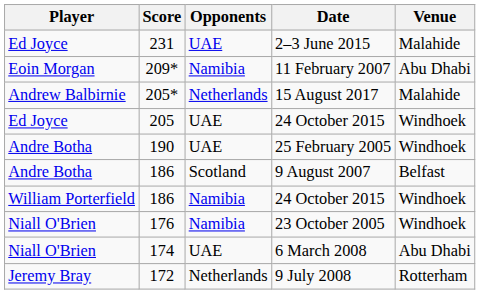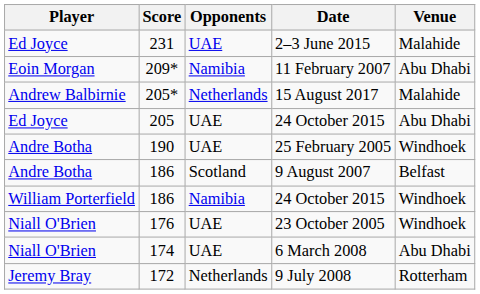 <table class="wikitable">
 <tr>
 <th>Player</th>
 <th>Score</th>
 <th>Opponents</th>
 <th>Date</th>
 <th>Venue</th>
 </tr>
 <tr>
 <td><a href='#'>Ed Joyce</a></td>
 <td style="text-align:center;">231</td>
 <td><a href='#'>UAE</a></td>
 <td>2–3 June 2015</td>
 <td>Malahide</td>
 </tr>
 <tr>
 <td><a href='#'>Eoin Morgan</a></td>
 <td style="text-align:center;">209*</td>
 <td><a href='#'>Namibia</a></td>
 <td>11 February 2007</td>
 <td>Abu Dhabi</td>
 </tr>
 <tr>
 <td><a href='#'>Andrew Balbirnie</a></td>
 <td style="text-align:center;">205*</td>
 <td><a href='#'>Netherlands</a></td>
 <td>15 August 2017</td>
 <td>Malahide</td>
 </tr>
 <tr>
 <td><a href='#'>Ed Joyce</a></td>
 <td style="text-align:center;">205</td>
 <td>UAE</td>
 <td>24 October 2015</td>
-<td>Windhoek</td>
+<td>Abu Dhabi</td>
 </tr>
 <tr>
 <td><a href='#'>Andre Botha</a></td>
 <td style="text-align:center;">190</td>
 <td>UAE</td>
 <td>25 February 2005</td>
 <td>Windhoek</td>
 </tr>
 <tr>
 <td><a href='#'>Andre Botha</a></td>
 <td style="text-align:center;">186</td>
 <td>Scotland</td>
 <td>9 August 2007</td>
 <td>Belfast</td>
 </tr>
 <tr>
 <td><a href='#'>William Porterfield</a></td>
 <td style="text-align:center;">186</td>
 <td><a href='#'>Namibia</a></td>
 <td>24 October 2015</td>
 <td>Windhoek</td>
 </tr>
 <tr>
 <td><a href='#'>Niall O'Brien</a></td>
 <td style="text-align:center;">176</td>
-<td><a href='#'>Namibia</a></td>
+<td>UAE</td>
 <td>23 October 2005</td>
 <td>Windhoek</td>
 </tr>
 <tr>
 <td><a href='#'>Niall O'Brien</a></td>
 <td style="text-align:center;">174</td>
 <td>UAE</td>
 <td>6 March 2008</td>
 <td>Abu Dhabi</td>
 </tr>
 <tr>
 <td><a href='#'>Jeremy Bray</a></td>
 <td style="text-align:center;">172</td>
 <td>Netherlands</td>
 <td>9 July 2008</td>
 <td>Rotterham</td>
 </tr>
 </table>
